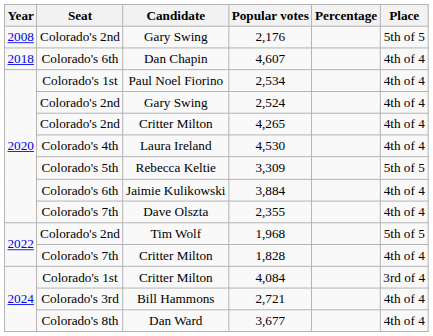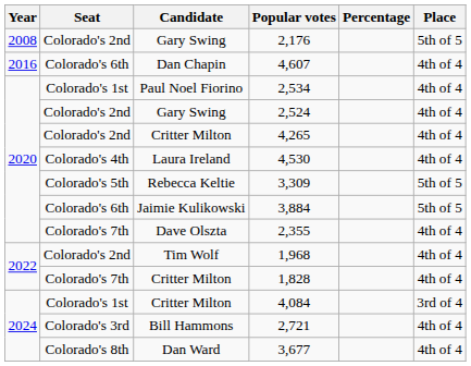 <table class="wikitable" style="text-align:center; font-size:95%">
 <tr>
 <th>Year</th>
 <th>Seat</th>
 <th>Candidate</th>
 <th>Popular votes</th>
 <th>Percentage</th>
 <th>Place</th>
 </tr>
 <tr>
 <td><a href='#'>2008</a></td>
 <td>Colorado's 2nd</td>
 <td>Gary Swing</td>
 <td>2,176</td>
 <td></td>
 <td>5th of 5</td>
 </tr>
 <tr>
-<td><a href='#'>2018</a></td>
+<td><a href='#'>2016</a></td>
 <td>Colorado's 6th</td>
 <td>Dan Chapin</td>
 <td>4,607</td>
 <td></td>
 <td>4th of 4</td>
 </tr>
 <tr>
 <td rowspan=7><a href='#'>2020</a></td>
 <td>Colorado's 1st</td>
 <td>Paul Noel Fiorino</td>
 <td>2,534</td>
 <td></td>
 <td>4th of 4</td>
 </tr>
 <tr>
 <td>Colorado's 2nd</td>
 <td>Gary Swing</td>
 <td>2,524</td>
 <td></td>
 <td>4th of 4</td>
 </tr>
 <tr>
 <td>Colorado's 2nd</td>
 <td>Critter Milton</td>
 <td>4,265</td>
 <td></td>
 <td>4th of 4</td>
 </tr>
 <tr>
 <td>Colorado's 4th</td>
 <td>Laura Ireland</td>
 <td>4,530</td>
 <td></td>
 <td>4th of 4</td>
 </tr>
 <tr>
 <td>Colorado's 5th</td>
 <td>Rebecca Keltie</td>
 <td>3,309</td>
 <td></td>
 <td>5th of 5</td>
 </tr>
 <tr>
 <td>Colorado's 6th</td>
 <td>Jaimie Kulikowski</td>
 <td>3,884</td>
 <td></td>
-<td>4th of 4</td>
+<td>5th of 5</td>
 </tr>
 <tr>
 <td>Colorado's 7th</td>
 <td>Dave Olszta</td>
 <td>2,355</td>
 <td></td>
 <td>4th of 4</td>
 </tr>
 <tr>
 <td rowspan=2><a href='#'>2022</a></td>
 <td>Colorado's 2nd</td>
 <td>Tim Wolf</td>
 <td>1,968</td>
 <td></td>
-<td>5th of 5</td>
+<td>4th of 4</td>
 </tr>
 <tr>
 <td>Colorado's 7th</td>
 <td>Critter Milton</td>
 <td>1,828</td>
 <td></td>
 <td>4th of 4</td>
 </tr>
 <tr>
 <td rowspan=3><a href='#'>2024</a></td>
 <td>Colorado's 1st</td>
 <td>Critter Milton</td>
 <td>4,084</td>
 <td></td>
 <td>3rd of 4</td>
 </tr>
 <tr>
 <td>Colorado's 3rd</td>
 <td>Bill Hammons</td>
 <td>2,721</td>
 <td></td>
 <td>4th of 4</td>
 </tr>
 <tr>
 <td>Colorado's 8th</td>
 <td>Dan Ward</td>
 <td>3,677</td>
 <td></td>
 <td>4th of 4</td>
 </tr>
 </table>
